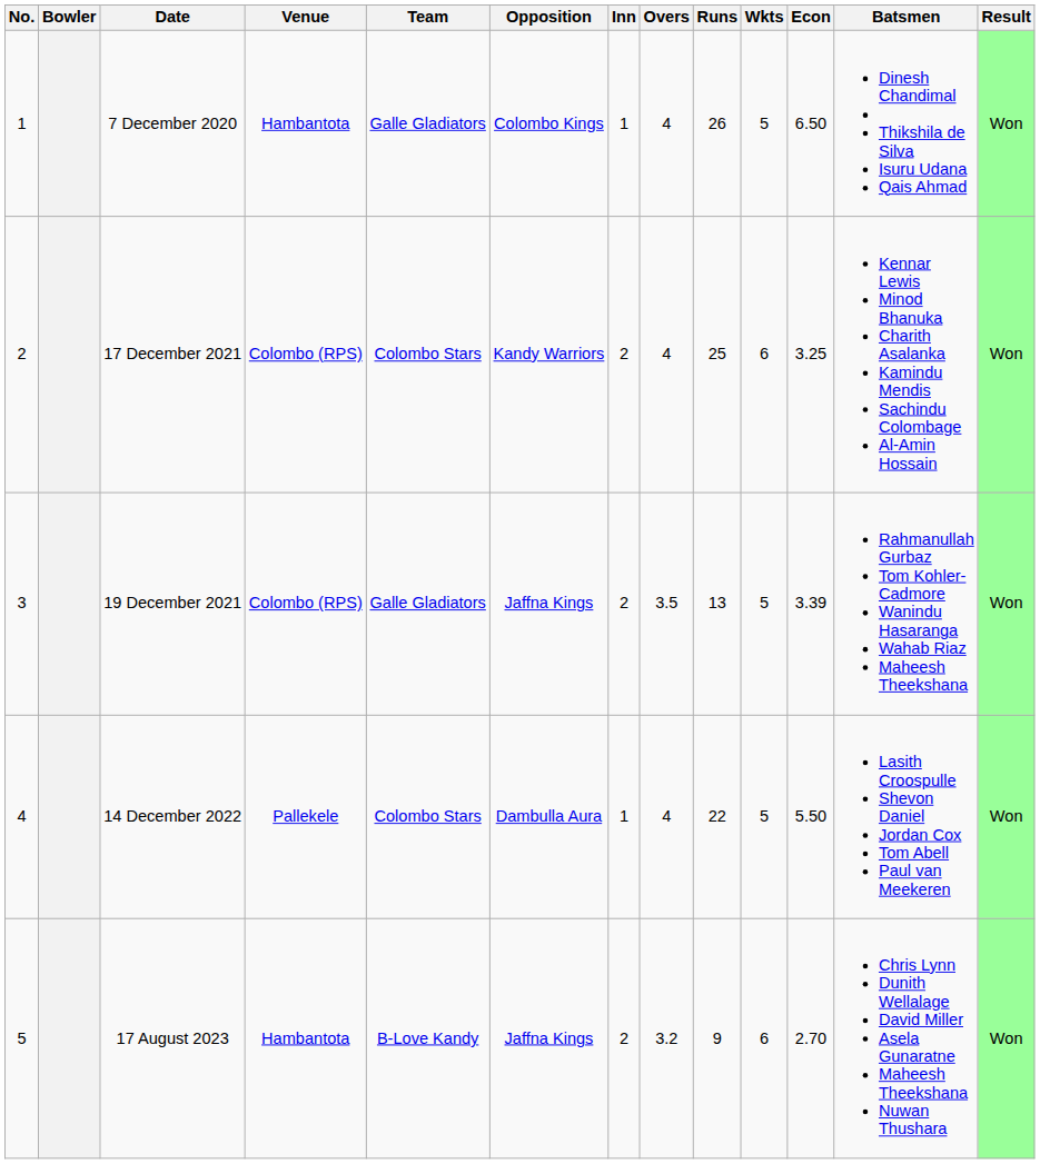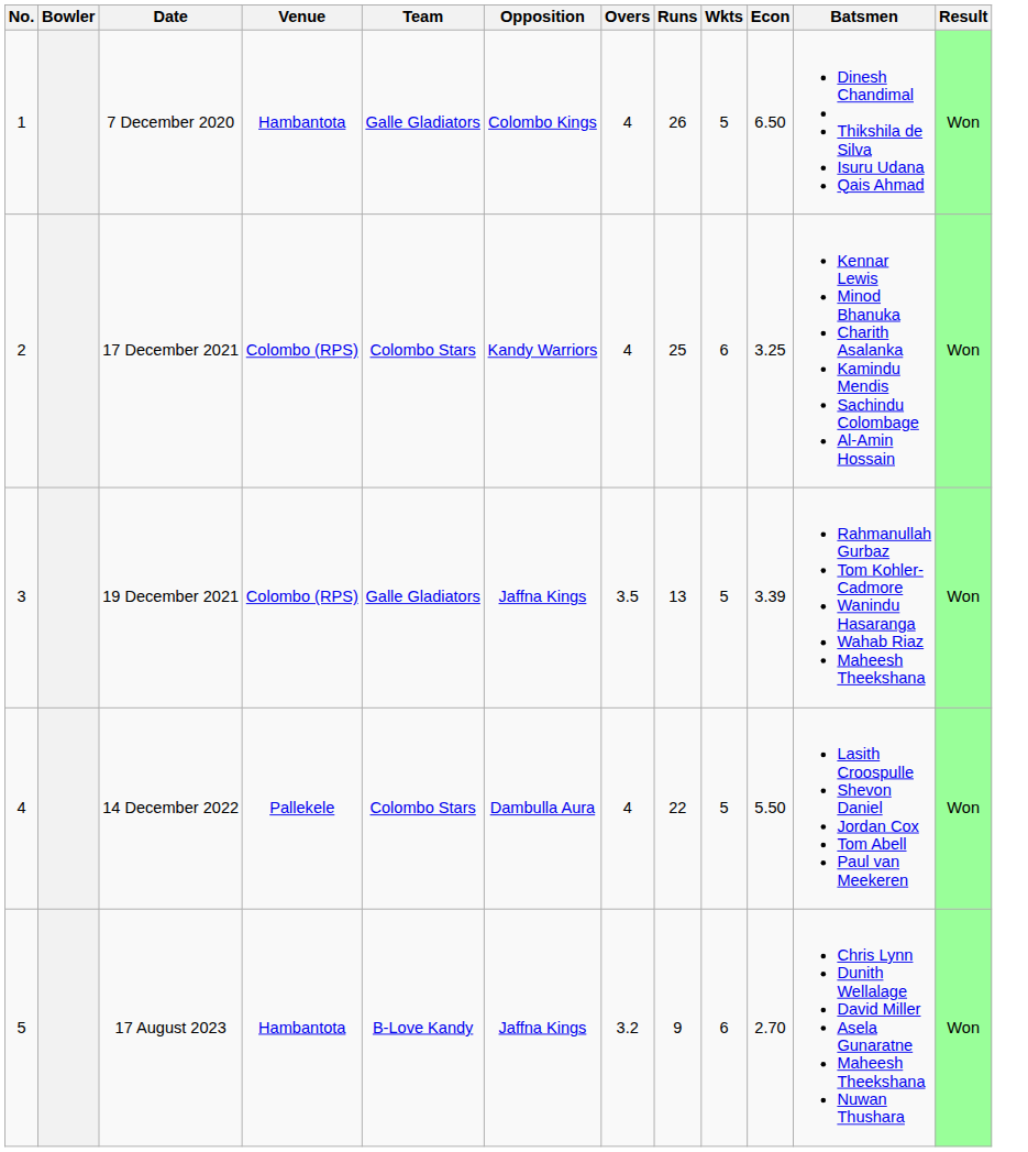 <table class="wikitable plainrowheaders sortable">
 <tr align=center>
 <th>No.</th>
 <th>Bowler</th>
 <th>Date</th>
 <th>Venue</th>
 <th>Team</th>
 <th>Opposition</th>
-<th>Inn</th>
 <th>Overs</th>
 <th>Runs</th>
 <th>Wkts</th>
 <th>Econ</th>
 <th width="115">Batsmen</th>
 <th>Result</th>
 </tr>
 <tr align=center>
 <td>1</td>
 <th style="text-align:left;"> </th>
 <td>7 December 2020</td>
 <td><a href='#'>Hambantota</a></td>
 <td><a href='#'>Galle Gladiators</a></td>
 <td><a href='#'>Colombo Kings</a></td>
-<td>1</td>
 <td>4</td>
 <td>26</td>
 <td>5</td>
 <td>6.50</td>
 <td align="left"><br><ul><li><a href='#'>Dinesh Chandimal</a></li><li></li><li><a href='#'>Thikshila de Silva</a></li><li><a href='#'>Isuru Udana</a></li><li><a href='#'>Qais Ahmad</a></li></ul></td>
 <td style="background:#99ff99;">Won</td>
 </tr>
 <tr align=center>
 <td>2</td>
 <th style="text-align:left;"> </th>
 <td>17 December 2021</td>
 <td><a href='#'>Colombo (RPS)</a></td>
 <td><a href='#'>Colombo Stars</a></td>
 <td><a href='#'>Kandy Warriors</a></td>
-<td>2</td>
 <td>4</td>
 <td>25</td>
 <td>6</td>
 <td>3.25</td>
 <td align=left><br><ul><li><a href='#'>Kennar Lewis</a></li><li><a href='#'>Minod Bhanuka</a></li><li><a href='#'>Charith Asalanka</a></li><li><a href='#'>Kamindu Mendis</a></li><li><a href='#'>Sachindu Colombage</a></li><li><a href='#'>Al-Amin Hossain</a></li></ul></td>
 <td style="background:#99ff99;">Won</td>
 </tr>
 <tr align=center>
 <td>3</td>
 <th style="text-align:left;"> </th>
 <td>19 December 2021</td>
 <td><a href='#'>Colombo (RPS)</a></td>
 <td><a href='#'>Galle Gladiators</a></td>
 <td><a href='#'>Jaffna Kings</a></td>
-<td>2</td>
 <td>3.5</td>
 <td>13</td>
 <td>5</td>
 <td>3.39</td>
 <td align=left><br><ul><li><a href='#'>Rahmanullah Gurbaz</a></li><li><a href='#'>Tom Kohler-Cadmore</a></li><li><a href='#'>Wanindu Hasaranga</a></li><li><a href='#'>Wahab Riaz</a></li><li><a href='#'>Maheesh Theekshana</a></li></ul></td>
 <td style="background:#99ff99;">Won</td>
 </tr>
 <tr align=center>
 <td>4</td>
 <th style="text-align:left;"> </th>
 <td>14 December 2022</td>
 <td><a href='#'>Pallekele</a></td>
 <td><a href='#'>Colombo Stars</a></td>
 <td><a href='#'>Dambulla Aura</a></td>
-<td>1</td>
 <td>4</td>
 <td>22</td>
 <td>5</td>
 <td>5.50</td>
 <td align=left><br><ul><li><a href='#'>Lasith Croospulle</a></li><li><a href='#'>Shevon Daniel</a></li><li><a href='#'>Jordan Cox</a></li><li><a href='#'>Tom Abell</a></li><li><a href='#'>Paul van Meekeren</a></li></ul></td>
 <td style="background:#99ff99;">Won</td>
 </tr>
 <tr align=center>
 <td>5</td>
 <th style="text-align:left;"> </th>
 <td>17 August 2023</td>
 <td><a href='#'>Hambantota</a></td>
 <td><a href='#'>B-Love Kandy</a></td>
 <td><a href='#'>Jaffna Kings</a></td>
-<td>2</td>
 <td>3.2</td>
 <td>9</td>
 <td>6</td>
 <td>2.70</td>
 <td align=left><br><ul><li><a href='#'>Chris Lynn</a></li><li><a href='#'>Dunith Wellalage</a></li><li><a href='#'>David Miller</a></li><li><a href='#'>Asela Gunaratne</a></li><li><a href='#'>Maheesh Theekshana</a></li><li><a href='#'>Nuwan Thushara</a></li></ul></td>
 <td style="background:#99ff99;">Won</td>
 </tr>
 </table>
